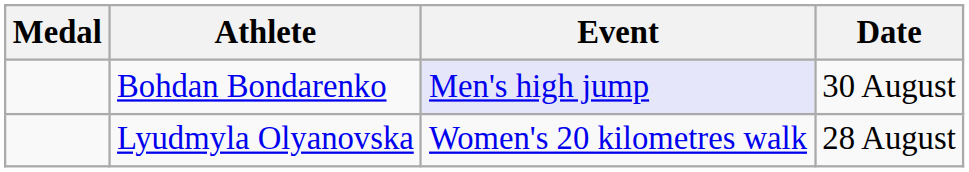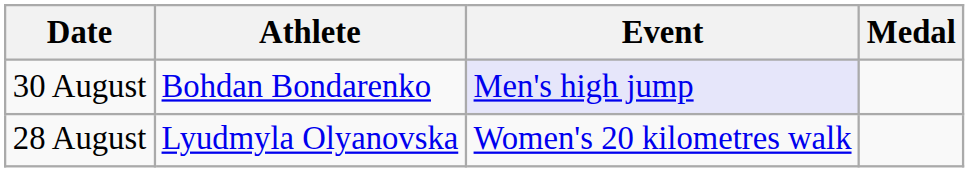 <table class="wikitable" style="font-size:90%">
 <tr>
-<th>Medal</th>
+<th>Date</th>
 <th>Athlete</th>
 <th>Event</th>
-<th>Date</th>
+<th>Medal</th>
 </tr>
 <tr>
-<td></td>
+<td>30 August</td>
 <td><a href='#'>Bohdan Bondarenko</a></td>
 <td style="background: lavender;"><a href='#'>Men's high jump</a></td>
-<td>30 August</td>
+<td></td>
 </tr>
 <tr>
-<td></td>
+<td>28 August</td>
 <td><a href='#'>Lyudmyla Olyanovska</a></td>
 <td><a href='#'>Women's 20 kilometres walk</a></td>
-<td>28 August</td>
+<td></td>
 </tr>
 </table>
